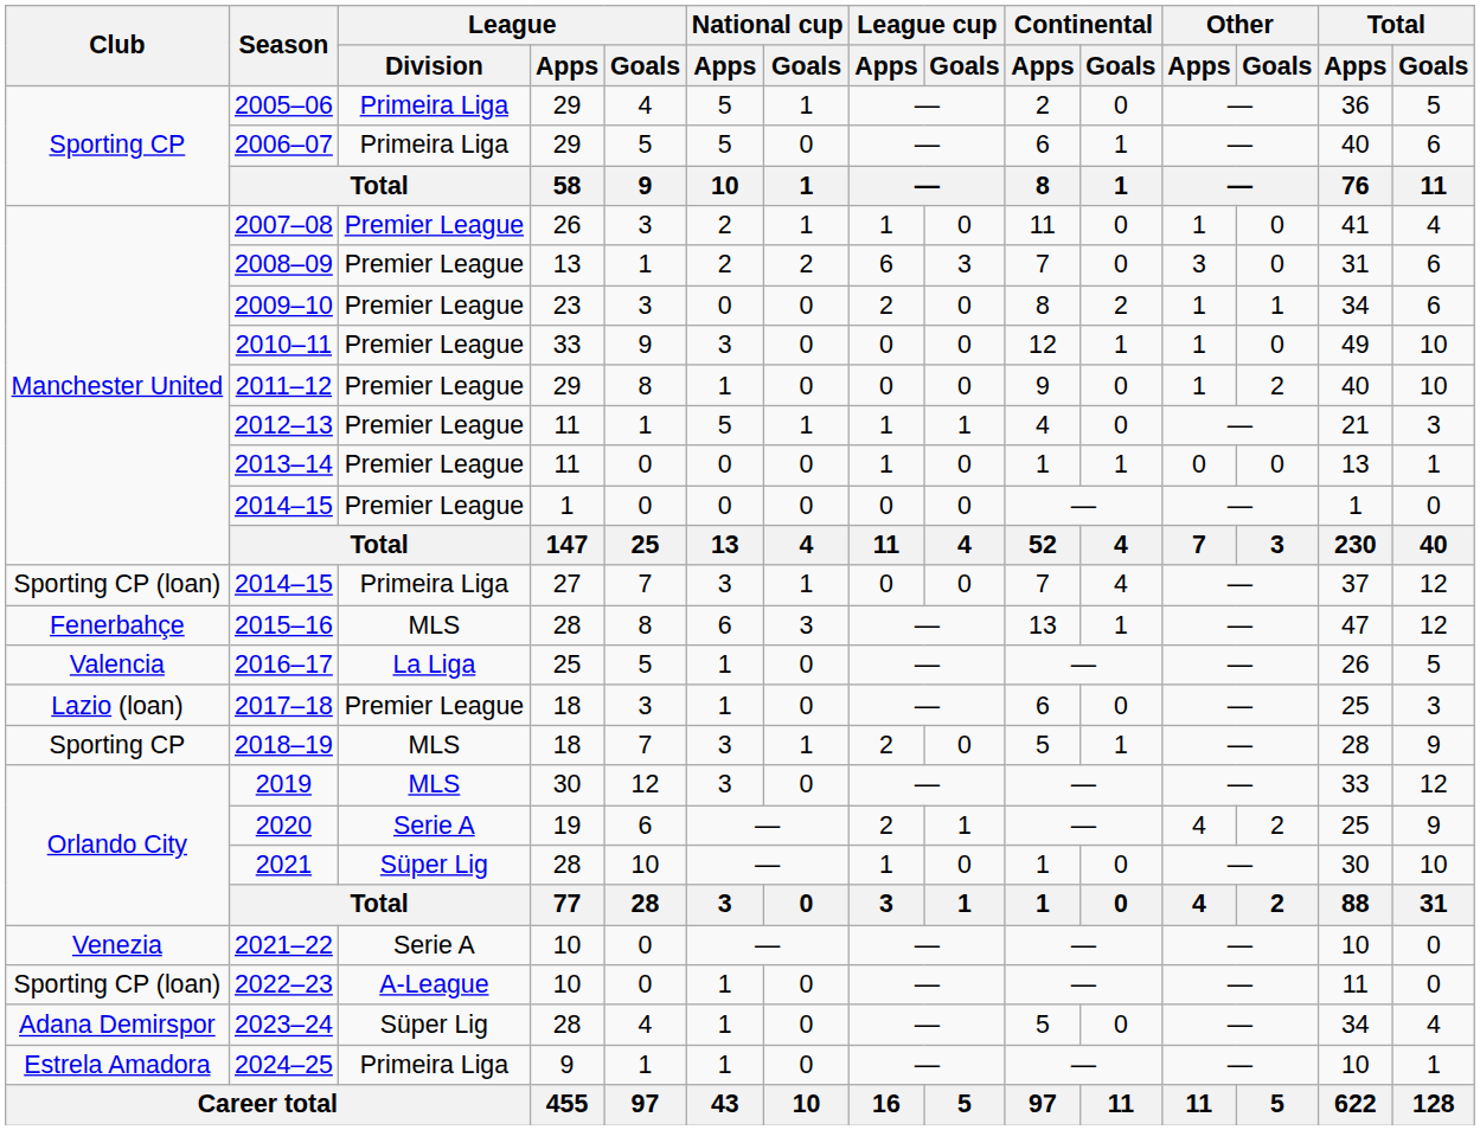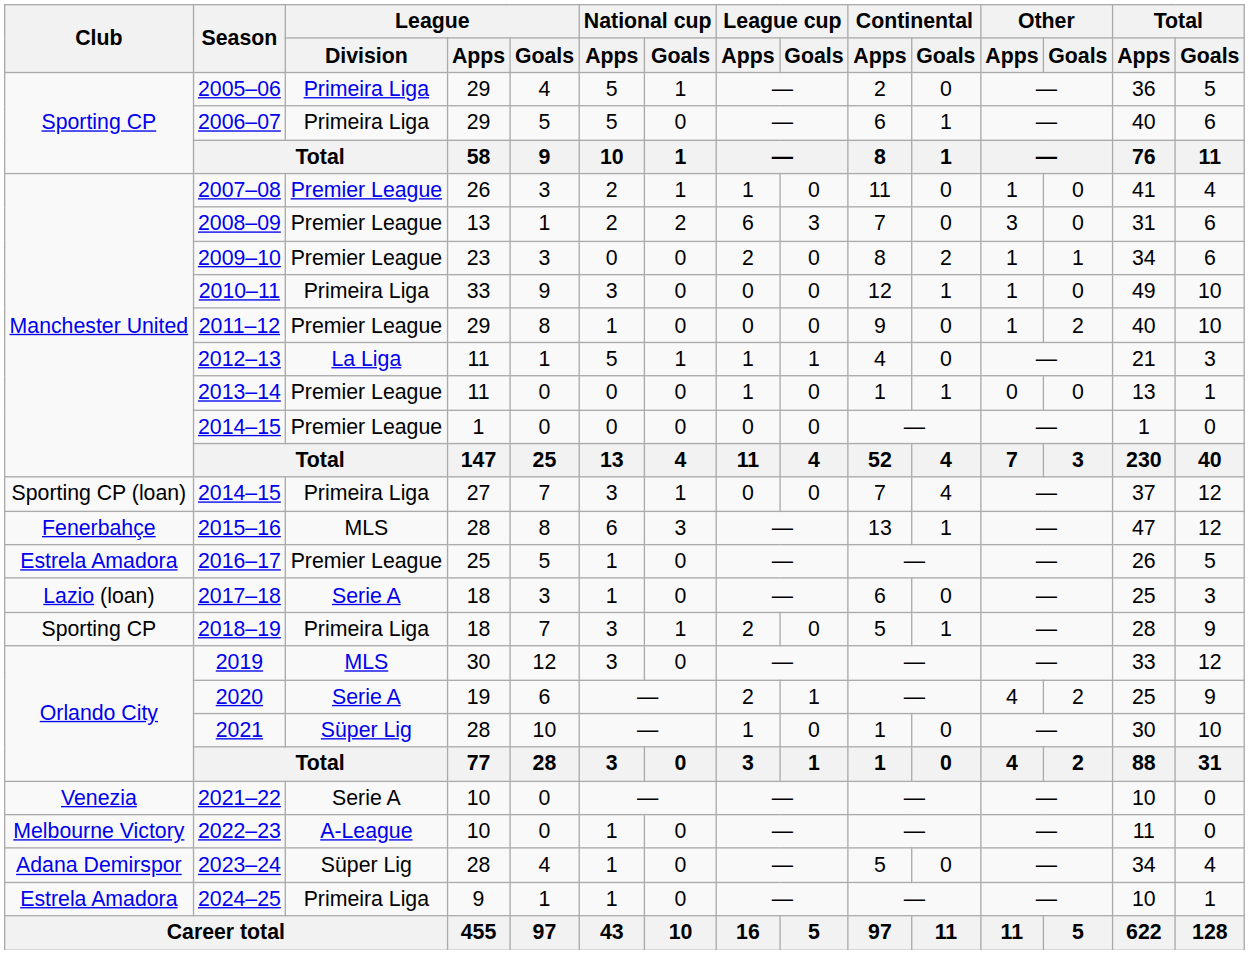 <table class=wikitable style=text-align:center>
 <tr>
 <th rowspan=2>Club</th>
 <th rowspan=2>Season</th>
 <th colspan=3>League</th>
 <th colspan=2>National cup</th>
 <th colspan=2>League cup</th>
 <th colspan=2>Continental</th>
 <th colspan=2>Other</th>
 <th colspan=2>Total</th>
 </tr>
 <tr>
 <th>Division</th>
 <th>Apps</th>
 <th>Goals</th>
 <th>Apps</th>
 <th>Goals</th>
 <th>Apps</th>
 <th>Goals</th>
 <th>Apps</th>
 <th>Goals</th>
 <th>Apps</th>
 <th>Goals</th>
 <th>Apps</th>
 <th>Goals</th>
 </tr>
 <tr>
 <td rowspan=3><a href='#'>Sporting CP</a></td>
 <td><a href='#'>2005–06</a></td>
 <td><a href='#'>Primeira Liga</a></td>
 <td>29</td>
 <td>4</td>
 <td>5</td>
 <td>1</td>
 <td colspan=2>—</td>
 <td>2</td>
 <td>0</td>
 <td colspan=2>—</td>
 <td>36</td>
 <td>5</td>
 </tr>
 <tr>
 <td><a href='#'>2006–07</a></td>
 <td>Primeira Liga</td>
 <td>29</td>
 <td>5</td>
 <td>5</td>
 <td>0</td>
 <td colspan=2>—</td>
 <td>6</td>
 <td>1</td>
 <td colspan=2>—</td>
 <td>40</td>
 <td>6</td>
 </tr>
 <tr>
 <th colspan=2>Total</th>
 <th>58</th>
 <th>9</th>
 <th>10</th>
 <th>1</th>
 <th colspan=2>—</th>
 <th>8</th>
 <th>1</th>
 <th colspan=2>—</th>
 <th>76</th>
 <th>11</th>
 </tr>
 <tr>
 <td rowspan=9><a href='#'>Manchester United</a></td>
 <td><a href='#'>2007–08</a></td>
 <td><a href='#'>Premier League</a></td>
 <td>26</td>
 <td>3</td>
 <td>2</td>
 <td>1</td>
 <td>1</td>
 <td>0</td>
 <td>11</td>
 <td>0</td>
 <td>1</td>
 <td>0</td>
 <td>41</td>
 <td>4</td>
 </tr>
 <tr>
 <td><a href='#'>2008–09</a></td>
 <td>Premier League</td>
 <td>13</td>
 <td>1</td>
 <td>2</td>
 <td>2</td>
 <td>6</td>
 <td>3</td>
 <td>7</td>
 <td>0</td>
 <td>3</td>
 <td>0</td>
 <td>31</td>
 <td>6</td>
 </tr>
 <tr>
 <td><a href='#'>2009–10</a></td>
 <td>Premier League</td>
 <td>23</td>
 <td>3</td>
 <td>0</td>
 <td>0</td>
 <td>2</td>
 <td>0</td>
 <td>8</td>
 <td>2</td>
 <td>1</td>
 <td>1</td>
 <td>34</td>
 <td>6</td>
 </tr>
 <tr>
 <td><a href='#'>2010–11</a></td>
-<td>Premier League</td>
+<td>Primeira Liga</td>
 <td>33</td>
 <td>9</td>
 <td>3</td>
 <td>0</td>
 <td>0</td>
 <td>0</td>
 <td>12</td>
 <td>1</td>
 <td>1</td>
 <td>0</td>
 <td>49</td>
 <td>10</td>
 </tr>
 <tr>
 <td><a href='#'>2011–12</a></td>
 <td>Premier League</td>
 <td>29</td>
 <td>8</td>
 <td>1</td>
 <td>0</td>
 <td>0</td>
 <td>0</td>
 <td>9</td>
 <td>0</td>
 <td>1</td>
 <td>2</td>
 <td>40</td>
 <td>10</td>
 </tr>
 <tr>
 <td><a href='#'>2012–13</a></td>
-<td>Premier League</td>
+<td><a href='#'>La Liga</a></td>
 <td>11</td>
 <td>1</td>
 <td>5</td>
 <td>1</td>
 <td>1</td>
 <td>1</td>
 <td>4</td>
 <td>0</td>
 <td colspan=2>—</td>
 <td>21</td>
 <td>3</td>
 </tr>
 <tr>
 <td><a href='#'>2013–14</a></td>
 <td>Premier League</td>
 <td>11</td>
 <td>0</td>
 <td>0</td>
 <td>0</td>
 <td>1</td>
 <td>0</td>
 <td>1</td>
 <td>1</td>
 <td>0</td>
 <td>0</td>
 <td>13</td>
 <td>1</td>
 </tr>
 <tr>
 <td><a href='#'>2014–15</a></td>
 <td>Premier League</td>
 <td>1</td>
 <td>0</td>
 <td>0</td>
 <td>0</td>
 <td>0</td>
 <td>0</td>
 <td colspan=2>—</td>
 <td colspan=2>—</td>
 <td>1</td>
 <td>0</td>
 </tr>
 <tr>
 <th colspan=2>Total</th>
 <th>147</th>
 <th>25</th>
 <th>13</th>
 <th>4</th>
 <th>11</th>
 <th>4</th>
 <th>52</th>
 <th>4</th>
 <th>7</th>
 <th>3</th>
 <th>230</th>
 <th>40</th>
 </tr>
 <tr>
 <td>Sporting CP (loan)</td>
 <td><a href='#'>2014–15</a></td>
 <td>Primeira Liga</td>
 <td>27</td>
 <td>7</td>
 <td>3</td>
 <td>1</td>
 <td>0</td>
 <td>0</td>
 <td>7</td>
 <td>4</td>
 <td colspan=2>—</td>
 <td>37</td>
 <td>12</td>
 </tr>
 <tr>
 <td><a href='#'>Fenerbahçe</a></td>
 <td><a href='#'>2015–16</a></td>
 <td>MLS</td>
 <td>28</td>
 <td>8</td>
 <td>6</td>
 <td>3</td>
 <td colspan=2>—</td>
 <td>13</td>
 <td>1</td>
 <td colspan=2>—</td>
 <td>47</td>
 <td>12</td>
 </tr>
 <tr>
-<td><a href='#'>Valencia</a></td>
+<td><a href='#'>Estrela Amadora</a></td>
 <td><a href='#'>2016–17</a></td>
-<td><a href='#'>La Liga</a></td>
+<td>Premier League</td>
 <td>25</td>
 <td>5</td>
 <td>1</td>
 <td>0</td>
 <td colspan=2>—</td>
 <td colspan=2>—</td>
 <td colspan=2>—</td>
 <td>26</td>
 <td>5</td>
 </tr>
 <tr>
 <td><a href='#'>Lazio</a> (loan)</td>
 <td><a href='#'>2017–18</a></td>
-<td>Premier League</td>
+<td><a href='#'>Serie A</a></td>
 <td>18</td>
 <td>3</td>
 <td>1</td>
 <td>0</td>
 <td colspan=2>—</td>
 <td>6</td>
 <td>0</td>
 <td colspan=2>—</td>
 <td>25</td>
 <td>3</td>
 </tr>
 <tr>
 <td>Sporting CP</td>
 <td><a href='#'>2018–19</a></td>
-<td>MLS</td>
+<td>Primeira Liga</td>
 <td>18</td>
 <td>7</td>
 <td>3</td>
 <td>1</td>
 <td>2</td>
 <td>0</td>
 <td>5</td>
 <td>1</td>
 <td colspan=2>—</td>
 <td>28</td>
 <td>9</td>
 </tr>
 <tr>
 <td rowspan=4><a href='#'>Orlando City</a></td>
 <td><a href='#'>2019</a></td>
 <td><a href='#'>MLS</a></td>
 <td>30</td>
 <td>12</td>
 <td>3</td>
 <td>0</td>
 <td colspan=2>—</td>
 <td colspan=2>—</td>
 <td colspan=2>—</td>
 <td>33</td>
 <td>12</td>
 </tr>
 <tr>
 <td><a href='#'>2020</a></td>
 <td><a href='#'>Serie A</a></td>
 <td>19</td>
 <td>6</td>
 <td colspan=2>—</td>
 <td>2</td>
 <td>1</td>
 <td colspan=2>—</td>
 <td>4</td>
 <td>2</td>
 <td>25</td>
 <td>9</td>
 </tr>
 <tr>
 <td><a href='#'>2021</a></td>
 <td><a href='#'>Süper Lig</a></td>
 <td>28</td>
 <td>10</td>
 <td colspan=2>—</td>
 <td>1</td>
 <td>0</td>
 <td>1</td>
 <td>0</td>
 <td colspan=2>—</td>
 <td>30</td>
 <td>10</td>
 </tr>
 <tr>
 <th colspan=2>Total</th>
 <th>77</th>
 <th>28</th>
 <th>3</th>
 <th>0</th>
 <th>3</th>
 <th>1</th>
 <th>1</th>
 <th>0</th>
 <th>4</th>
 <th>2</th>
 <th>88</th>
 <th>31</th>
 </tr>
 <tr>
 <td><a href='#'>Venezia</a></td>
 <td><a href='#'>2021–22</a></td>
 <td>Serie A</td>
 <td>10</td>
 <td>0</td>
 <td colspan=2>—</td>
 <td colspan=2>—</td>
 <td colspan=2>—</td>
 <td colspan=2>—</td>
 <td>10</td>
 <td>0</td>
 </tr>
 <tr>
-<td>Sporting CP (loan)</td>
+<td><a href='#'>Melbourne Victory</a></td>
 <td><a href='#'>2022–23</a></td>
 <td><a href='#'>A-League</a></td>
 <td>10</td>
 <td>0</td>
 <td>1</td>
 <td>0</td>
 <td colspan=2>—</td>
 <td colspan=2>—</td>
 <td colspan=2>—</td>
 <td>11</td>
 <td>0</td>
 </tr>
 <tr>
 <td><a href='#'>Adana Demirspor</a></td>
 <td><a href='#'>2023–24</a></td>
 <td>Süper Lig</td>
 <td>28</td>
 <td>4</td>
 <td>1</td>
 <td>0</td>
 <td colspan=2>—</td>
 <td>5</td>
 <td>0</td>
 <td colspan=2>—</td>
 <td>34</td>
 <td>4</td>
 </tr>
 <tr>
 <td><a href='#'>Estrela Amadora</a></td>
 <td><a href='#'>2024–25</a></td>
 <td>Primeira Liga</td>
 <td>9</td>
 <td>1</td>
 <td>1</td>
 <td>0</td>
 <td colspan=2>—</td>
 <td colspan=2>—</td>
 <td colspan=2>—</td>
 <td>10</td>
 <td>1</td>
 </tr>
 <tr>
 <th colspan=3>Career total</th>
 <th>455</th>
 <th>97</th>
 <th>43</th>
 <th>10</th>
 <th>16</th>
 <th>5</th>
 <th>97</th>
 <th>11</th>
 <th>11</th>
 <th>5</th>
 <th>622</th>
 <th>128</th>
 </tr>
 </table>
